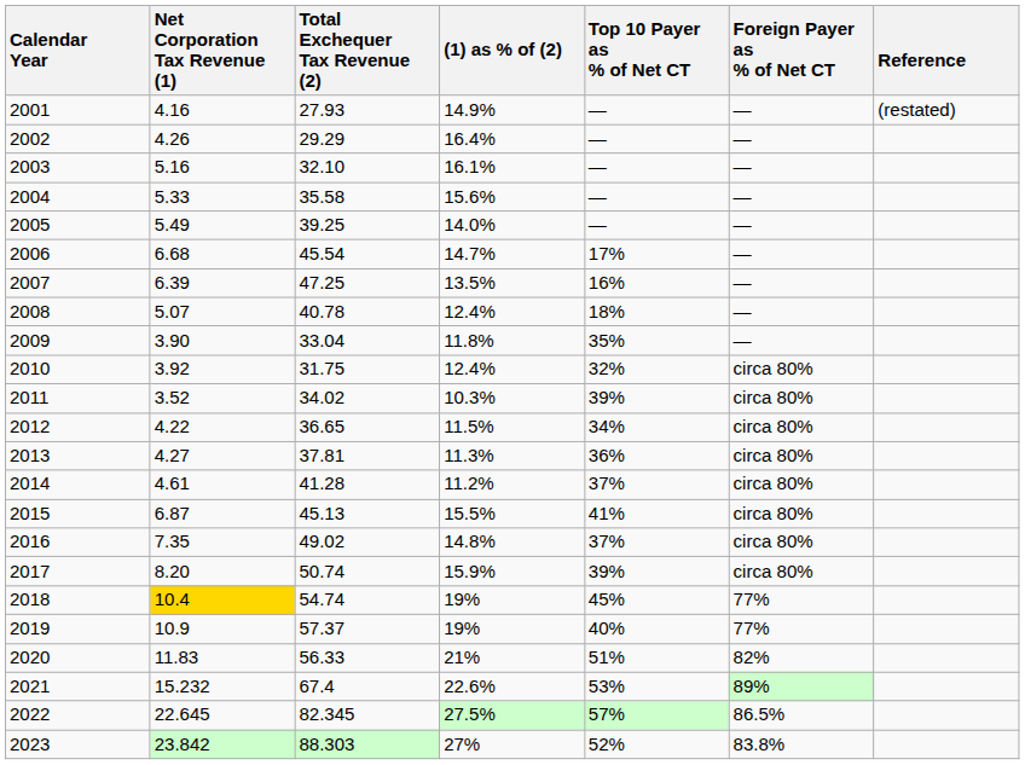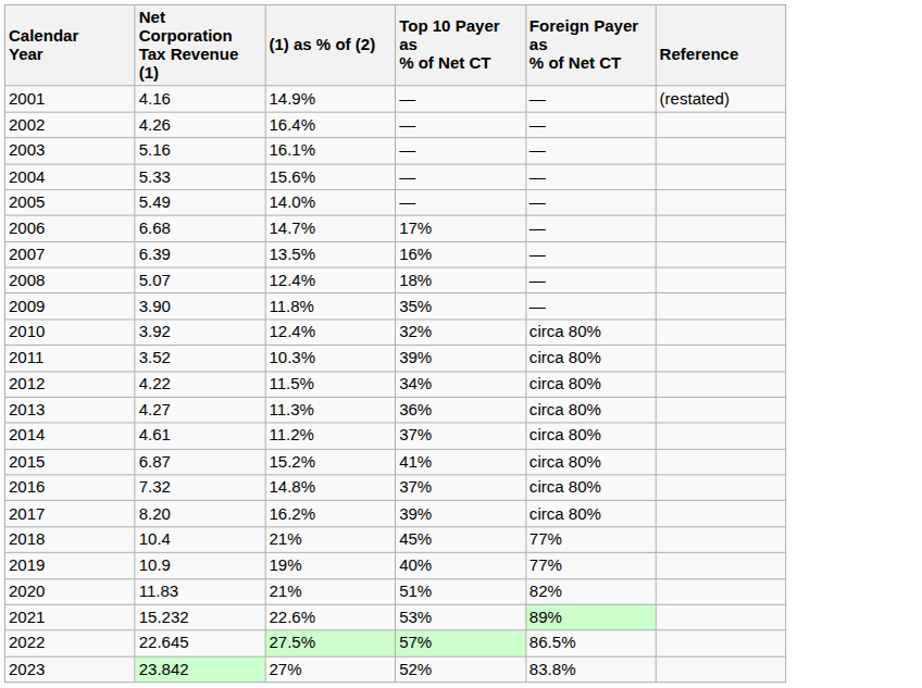 <table class="wikitable">
 <tr>
 <th style="width:120px;text-align:left">Calendar<br>Year</th>
 <th style="width:120px;text-align:left">Net Corporation<br>Tax Revenue (1)</th>
-<th style="width:120px;text-align:left">Total Exchequer<br>Tax Revenue (2)</th>
 <th style="width:120px;text-align:left">(1) as % of (2)</th>
 <th style="width:120px;text-align:left">Top 10 Payer as<br>% of Net CT</th>
 <th style="width:120px;text-align:left">Foreign Payer as<br>% of Net CT</th>
 <th style="width:120px;text-align:left"><br>Reference</th>
 </tr>
 <tr>
 <td>2001</td>
 <td>4.16</td>
-<td>27.93</td>
 <td>14.9%</td>
 <td>—</td>
 <td>—</td>
 <td> (restated)</td>
 </tr>
 <tr>
 <td>2002</td>
 <td>4.26</td>
-<td>29.29</td>
 <td>16.4%</td>
 <td>—</td>
 <td>—</td>
 <td></td>
 </tr>
 <tr>
 <td>2003</td>
 <td>5.16</td>
-<td>32.10</td>
 <td>16.1%</td>
 <td>—</td>
 <td>—</td>
 <td></td>
 </tr>
 <tr>
 <td>2004</td>
 <td>5.33</td>
-<td>35.58</td>
 <td>15.6%</td>
 <td>—</td>
 <td>—</td>
 <td></td>
 </tr>
 <tr>
 <td>2005</td>
 <td>5.49</td>
-<td>39.25</td>
 <td>14.0%</td>
 <td>—</td>
 <td>—</td>
 <td></td>
 </tr>
 <tr>
 <td>2006</td>
 <td>6.68</td>
-<td>45.54</td>
 <td>14.7%</td>
 <td>17%</td>
 <td>—</td>
 <td></td>
 </tr>
 <tr>
 <td>2007</td>
 <td>6.39</td>
-<td>47.25</td>
 <td>13.5%</td>
 <td>16%</td>
 <td>—</td>
 <td></td>
 </tr>
 <tr>
 <td>2008</td>
 <td>5.07</td>
-<td>40.78</td>
 <td>12.4%</td>
 <td>18%</td>
 <td>—</td>
 <td></td>
 </tr>
 <tr>
 <td>2009</td>
 <td>3.90</td>
-<td>33.04</td>
 <td>11.8%</td>
 <td>35%</td>
 <td>—</td>
 <td></td>
 </tr>
 <tr>
 <td>2010</td>
 <td>3.92</td>
-<td>31.75</td>
 <td>12.4%</td>
 <td>32%</td>
 <td>circa 80%</td>
 <td></td>
 </tr>
 <tr>
 <td>2011</td>
 <td>3.52</td>
-<td>34.02</td>
 <td>10.3%</td>
 <td>39%</td>
 <td>circa 80%</td>
 <td></td>
 </tr>
 <tr>
 <td>2012</td>
 <td>4.22</td>
-<td>36.65</td>
 <td>11.5%</td>
 <td>34%</td>
 <td>circa 80%</td>
 <td></td>
 </tr>
 <tr>
 <td>2013</td>
 <td>4.27</td>
-<td>37.81</td>
 <td>11.3%</td>
 <td>36%</td>
 <td>circa 80%</td>
 <td></td>
 </tr>
 <tr>
 <td>2014</td>
 <td>4.61</td>
-<td>41.28</td>
 <td>11.2%</td>
 <td>37%</td>
 <td>circa 80%</td>
 <td></td>
 </tr>
 <tr>
 <td>2015</td>
 <td>6.87</td>
-<td>45.13</td>
-<td>15.5%</td>
+<td>15.2%</td>
 <td>41%</td>
 <td>circa 80%</td>
 <td></td>
 </tr>
 <tr>
 <td>2016</td>
-<td>7.35</td>
-<td>49.02</td>
+<td>7.32</td>
 <td>14.8%</td>
 <td>37%</td>
 <td>circa 80%</td>
 <td></td>
 </tr>
 <tr>
 <td>2017</td>
 <td>8.20</td>
-<td>50.74</td>
-<td>15.9%</td>
+<td>16.2%</td>
 <td>39%</td>
 <td>circa 80%</td>
 <td></td>
 </tr>
 <tr>
 <td>2018</td>
-<td style="background: gold;">10.4</td>
-<td>54.74</td>
-<td>19%</td>
+<td>10.4</td>
+<td>21%</td>
 <td>45%</td>
 <td>77%</td>
 <td></td>
 </tr>
 <tr>
 <td>2019</td>
 <td>10.9</td>
-<td>57.37</td>
 <td>19%</td>
 <td>40%</td>
 <td>77%</td>
 <td></td>
 </tr>
 <tr>
 <td>2020</td>
 <td>11.83</td>
-<td>56.33</td>
 <td>21%</td>
 <td>51%</td>
 <td>82%</td>
 <td></td>
 </tr>
 <tr>
 <td>2021</td>
 <td>15.232</td>
-<td>67.4</td>
 <td>22.6%</td>
 <td>53%</td>
 <td style="background:#cfc;text-align:left">89%</td>
 <td></td>
 </tr>
 <tr>
 <td>2022</td>
 <td>22.645</td>
-<td>82.345</td>
 <td style="background:#cfc;text-align:left">27.5%</td>
 <td style="background:#cfc;text-align:left">57%</td>
 <td>86.5%</td>
 <td></td>
 </tr>
 <tr>
 <td>2023</td>
 <td style="background:#cfc;text-align:left">23.842</td>
-<td style="background:#cfc;text-align:left">88.303</td>
 <td>27%</td>
 <td>52%</td>
 <td>83.8%</td>
 <td></td>
 </tr>
 </table>
